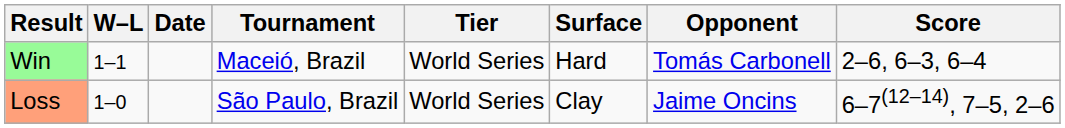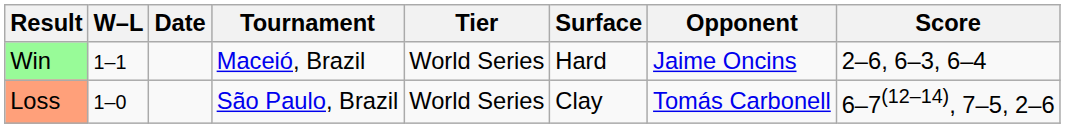 <table class="sortable wikitable">
 <tr>
 <th>Result</th>
 <th class="unsortable">W–L</th>
 <th>Date</th>
 <th>Tournament</th>
 <th>Tier</th>
 <th>Surface</th>
 <th>Opponent</th>
 <th class="unsortable">Score</th>
 </tr>
 <tr>
 <td style="background:#98fb98;">Win</td>
 <td><small>1–1</small></td>
 <td><a href='#'></a></td>
 <td><a href='#'>Maceió</a>, Brazil</td>
 <td>World Series</td>
 <td>Hard</td>
-<td> <a href='#'>Tomás Carbonell</a></td>
+<td> <a href='#'>Jaime Oncins</a></td>
 <td>2–6, 6–3, 6–4</td>
 </tr>
 <tr>
 <td style="background:#ffa07a;">Loss</td>
 <td><small>1–0</small></td>
 <td><a href='#'></a></td>
 <td><a href='#'>São Paulo</a>, Brazil</td>
 <td>World Series</td>
 <td>Clay</td>
-<td> <a href='#'>Jaime Oncins</a></td>
+<td> <a href='#'>Tomás Carbonell</a></td>
 <td>6–7<sup>(12–14)</sup>, 7–5, 2–6</td>
 </tr>
 </table>
